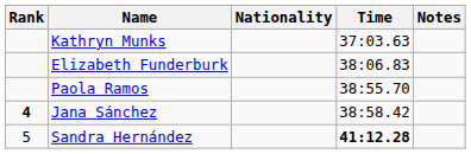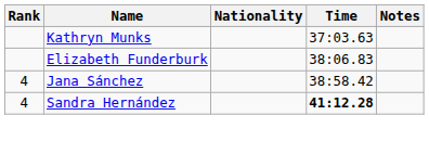 <table class="wikitable sortable" style="text-align:center">
 <tr>
 <th>Rank</th>
 <th>Name</th>
 <th>Nationality</th>
 <th>Time</th>
 <th>Notes</th>
 </tr>
 <tr>
 <td></td>
 <td align=left><a href='#'>Kathryn Munks</a></td>
 <td align=left></td>
 <td>37:03.63</td>
 <td></td>
 </tr>
 <tr>
 <td></td>
 <td align=left><a href='#'>Elizabeth Funderburk</a></td>
 <td align=left></td>
 <td>38:06.83</td>
 <td></td>
 </tr>
 <tr>
-<td></td>
-<td align=left><a href='#'>Paola Ramos</a></td>
-<td align=left></td>
-<td>38:55.70</td>
-<td></td>
-</tr>
-<tr>
-<td><strong>4</strong></td>
+<td>4</td>
 <td align=left><a href='#'>Jana Sánchez</a></td>
 <td align=left></td>
 <td>38:58.42</td>
 <td></td>
 </tr>
 <tr>
-<td>5</td>
+<td>4</td>
 <td align=left><a href='#'>Sandra Hernández</a></td>
 <td align=left></td>
 <td><strong>41:12.28</strong></td>
 <td></td>
 </tr>
 </table>
